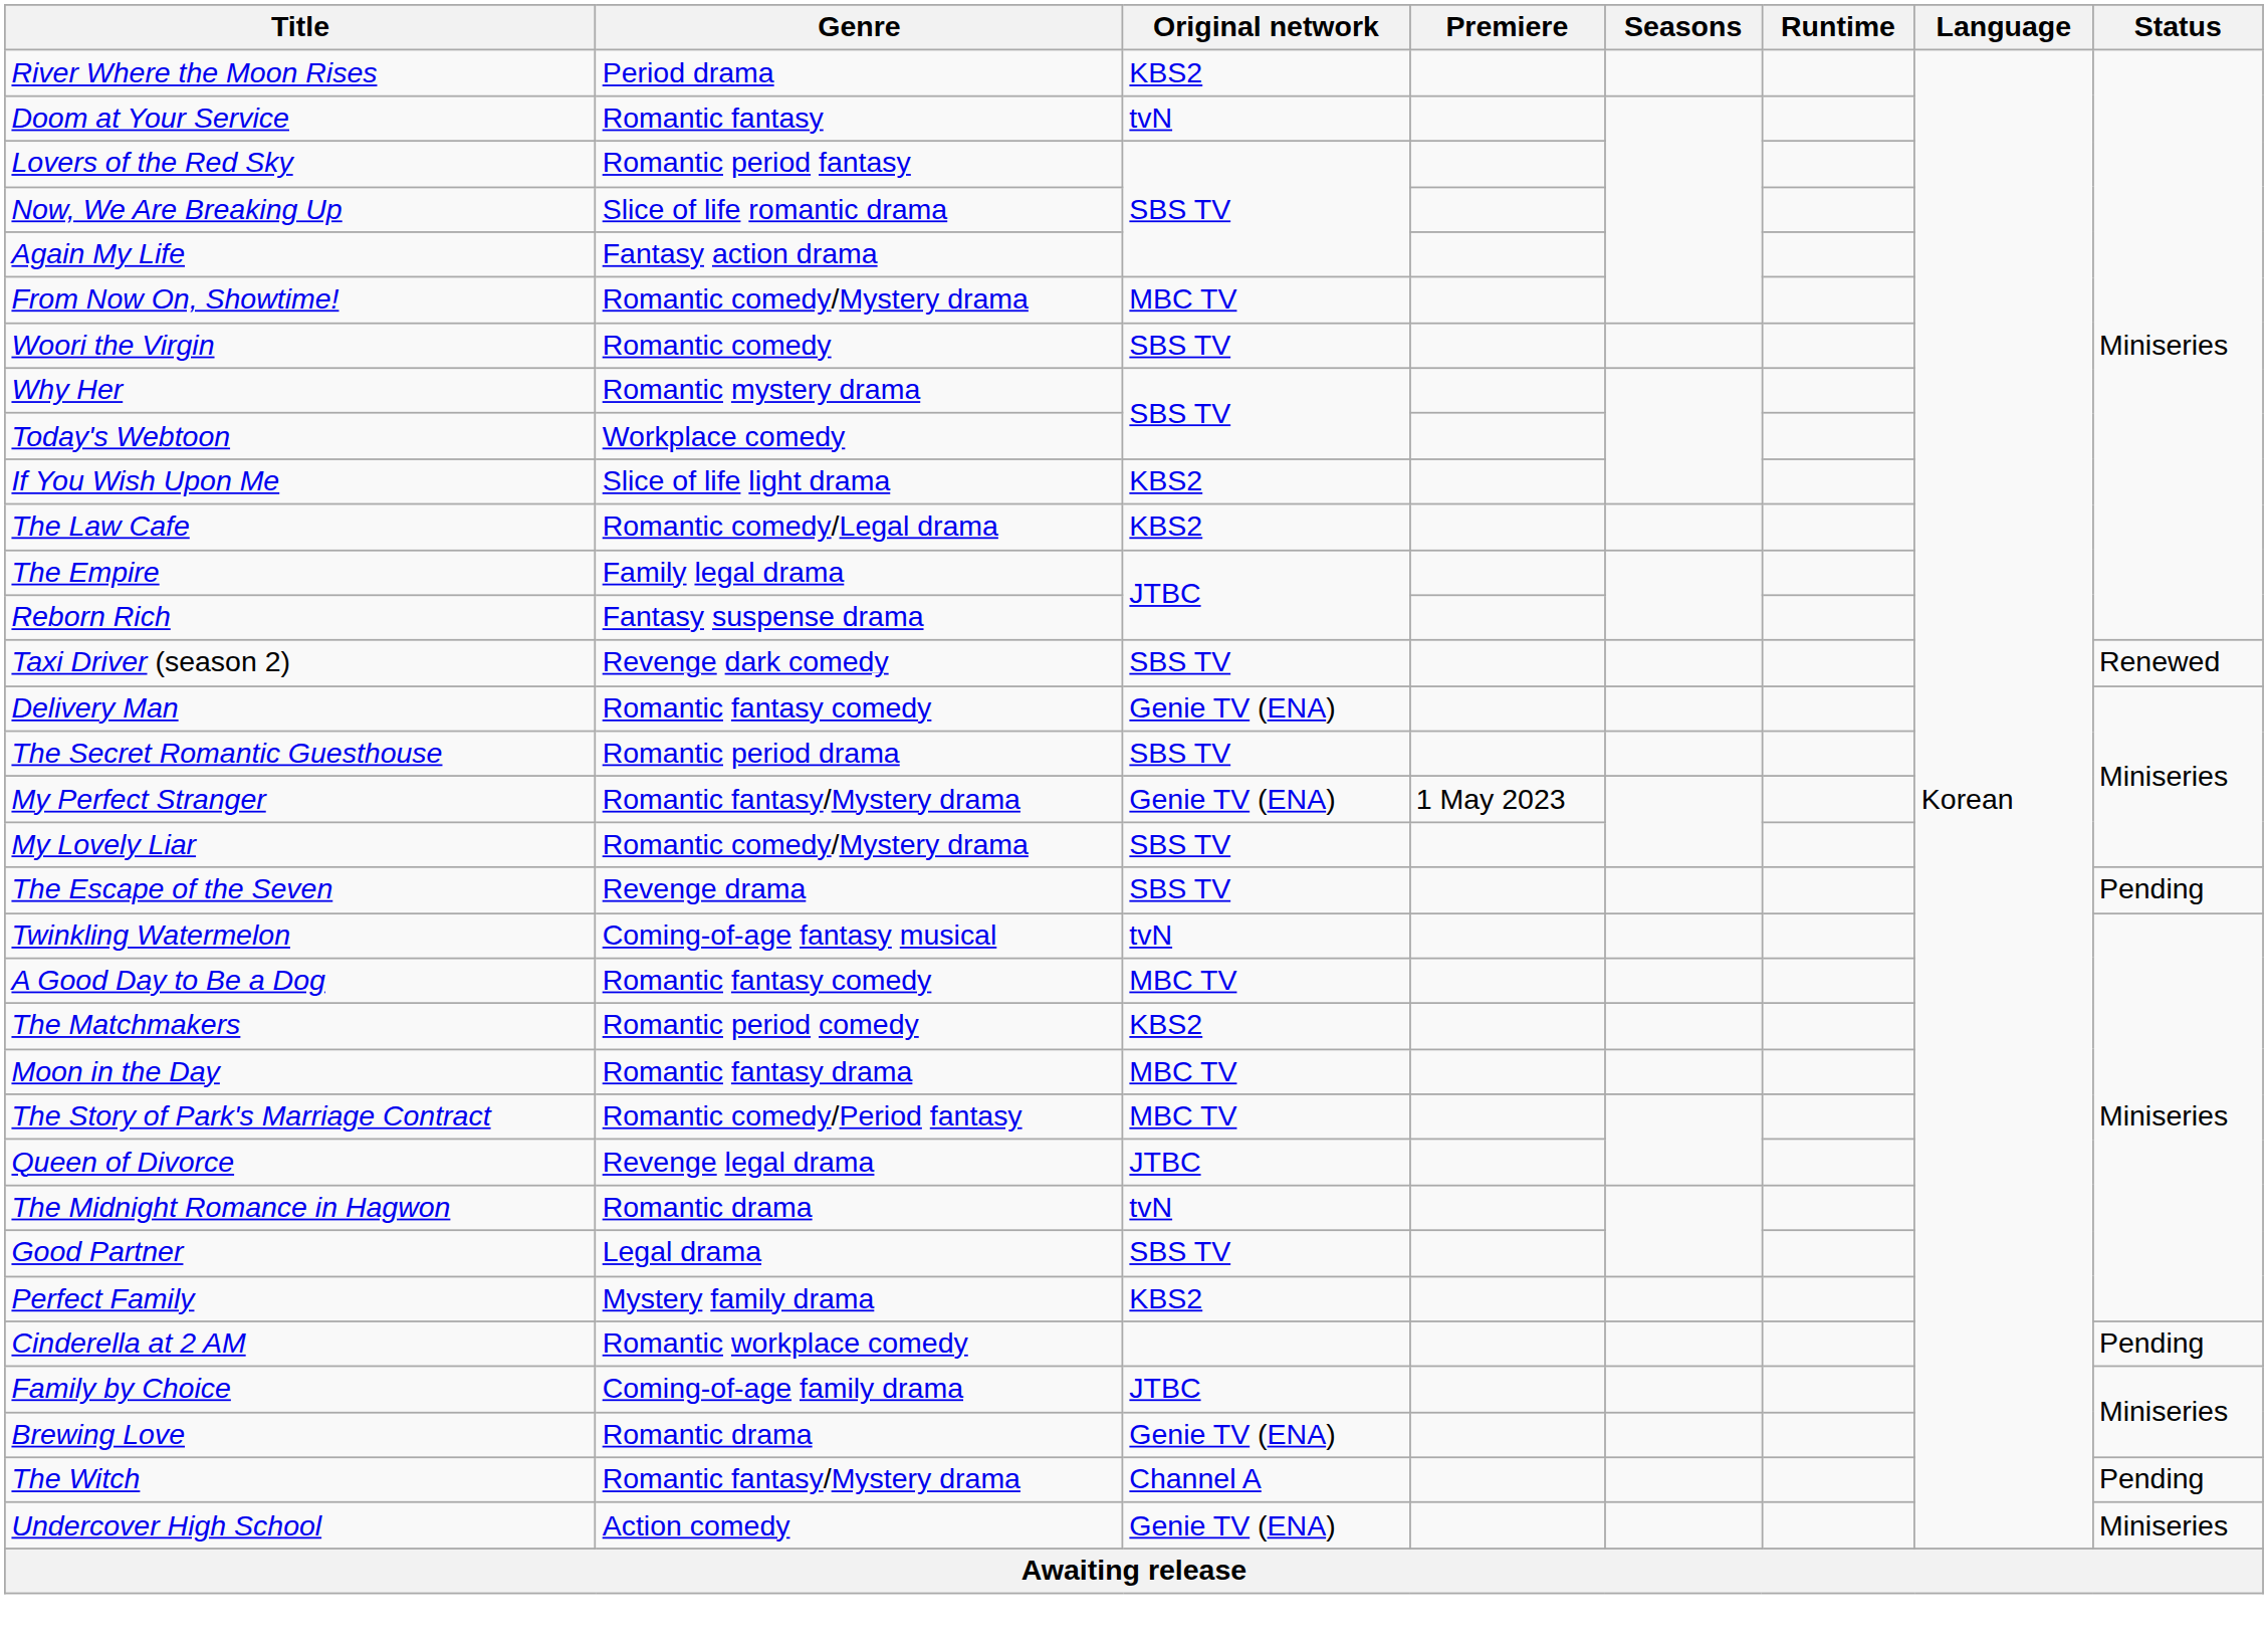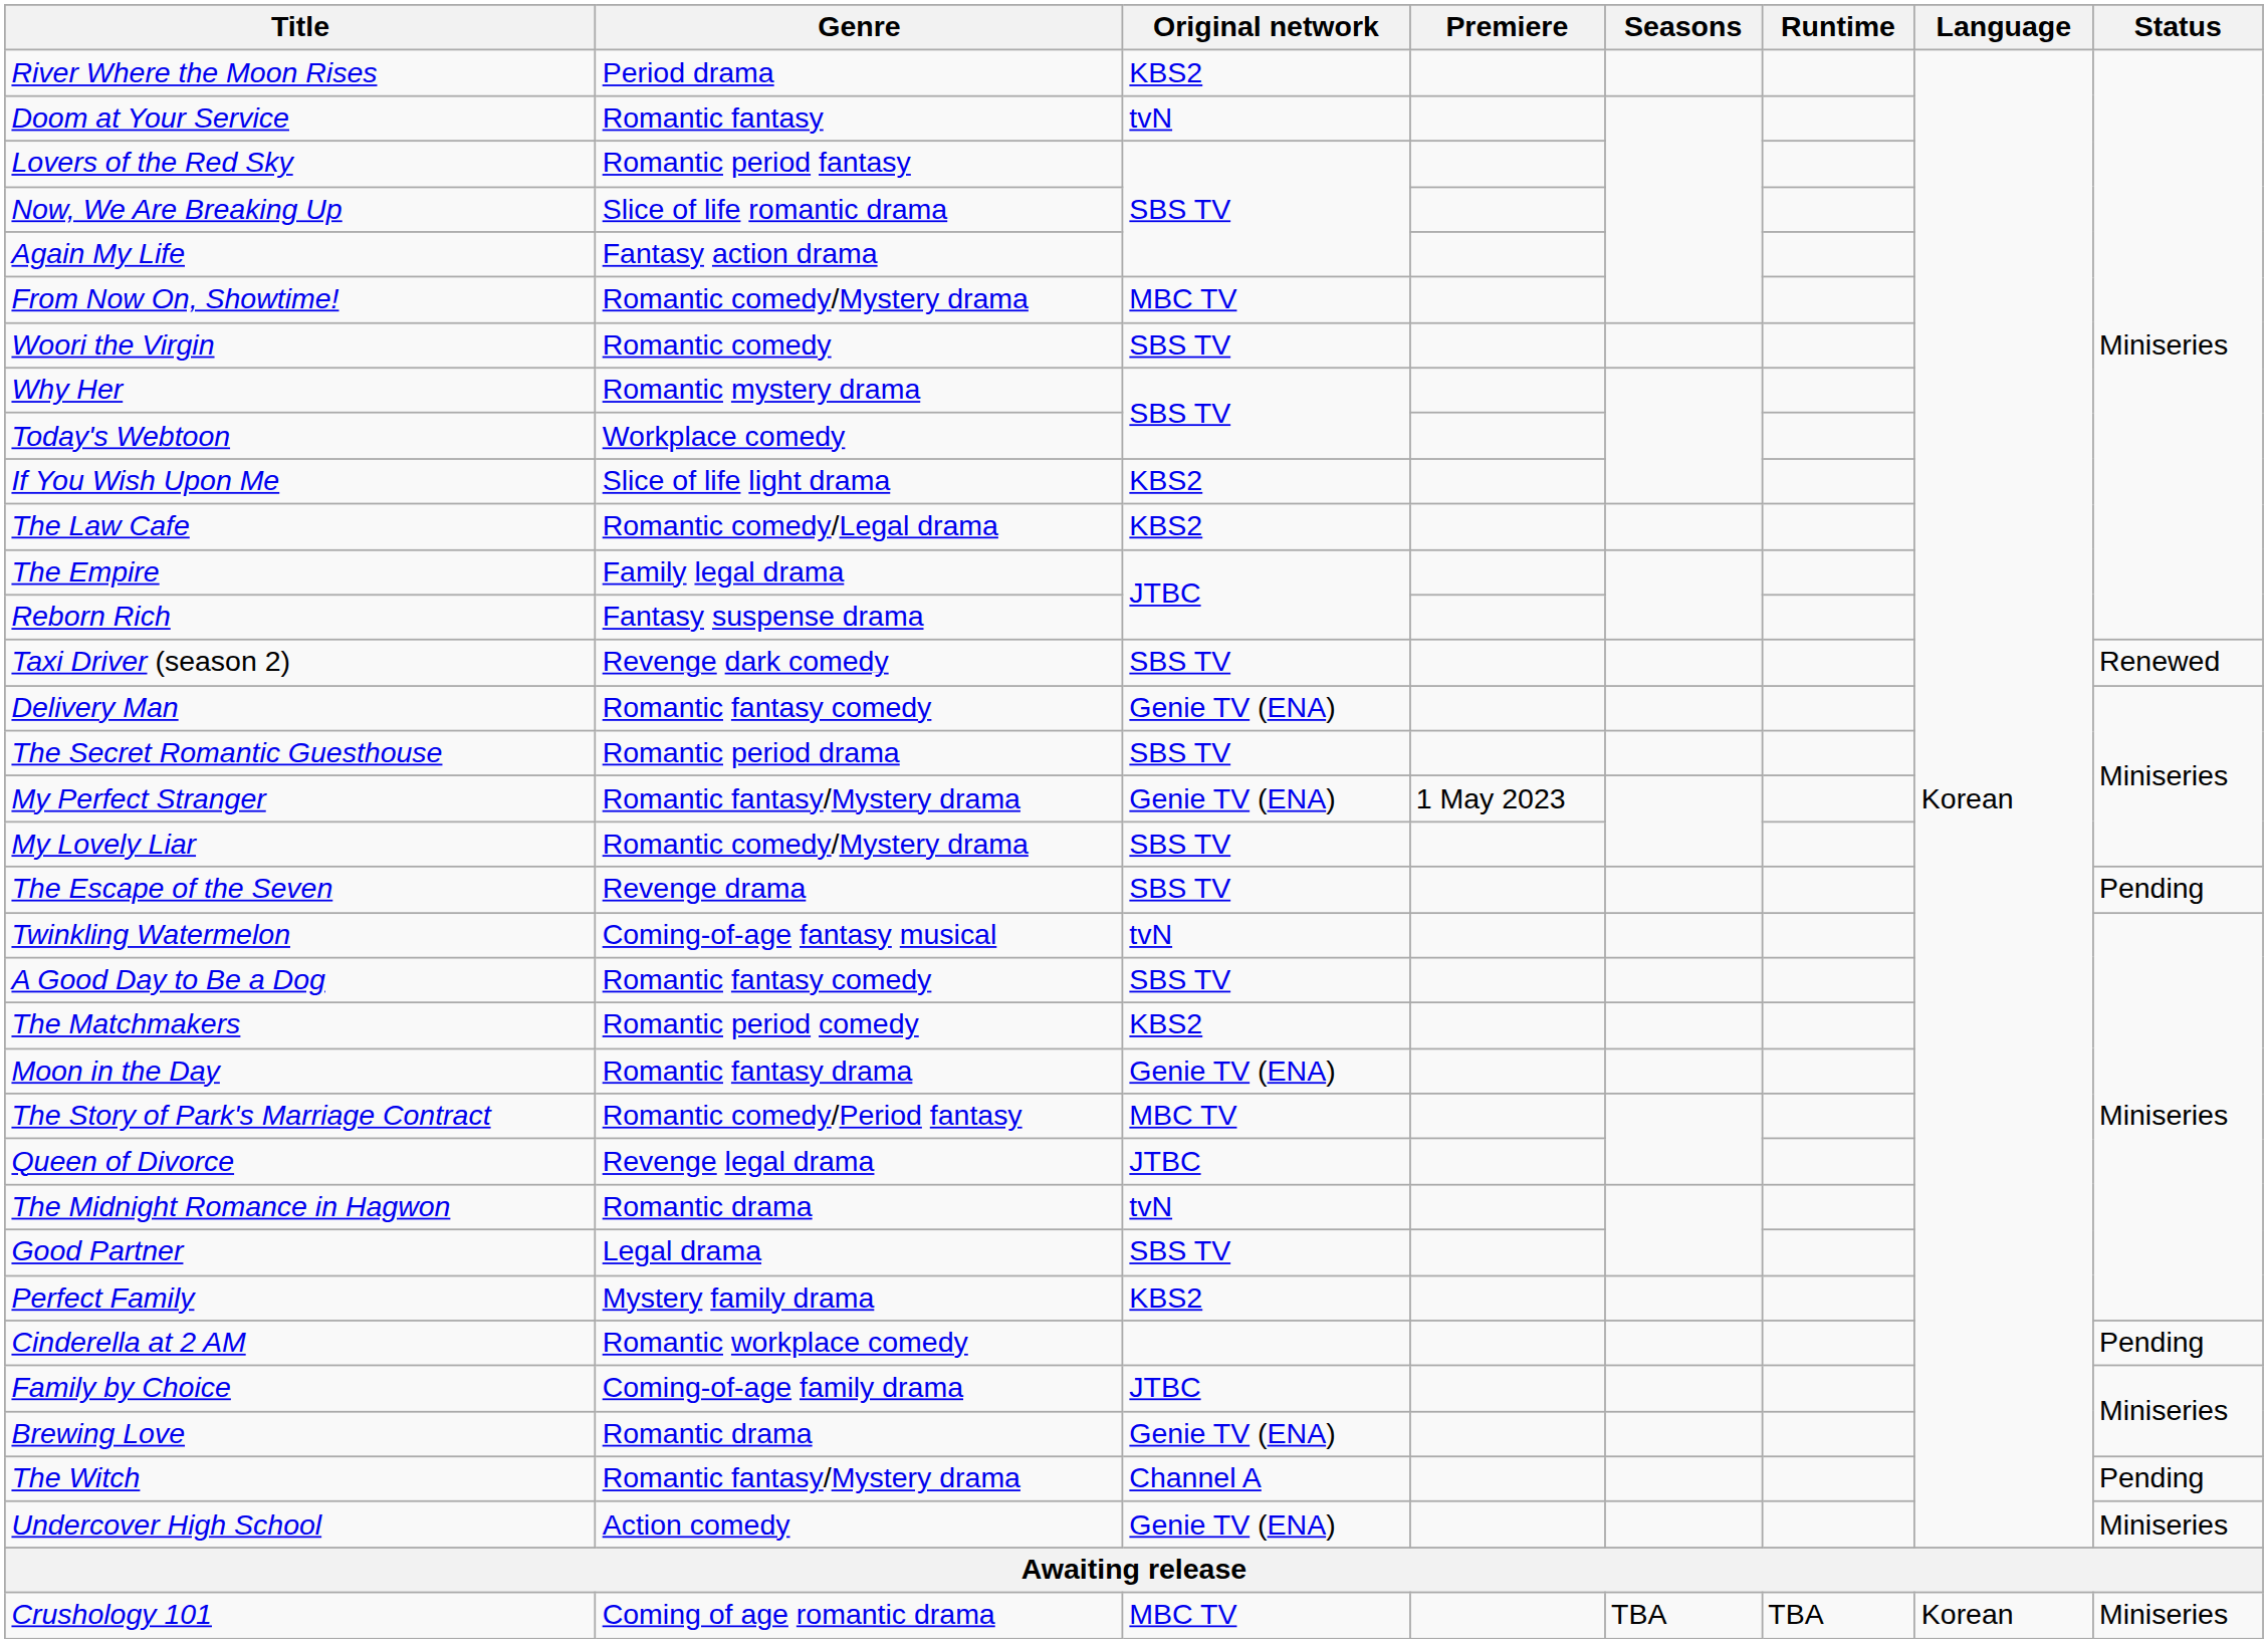 <table class="wikitable sortable" style="width:100%;">
 <tr>
 <th>Title</th>
 <th>Genre</th>
 <th>Original network</th>
 <th>Premiere</th>
 <th>Seasons</th>
 <th>Runtime</th>
 <th>Language</th>
 <th>Status</th>
 </tr>
 <tr>
 <td><em><a href='#'>River Where the Moon Rises</a></em></td>
 <td><a href='#'>Period drama</a></td>
 <td><a href='#'>KBS2</a></td>
 <td></td>
 <td></td>
 <td></td>
 <td rowspan="33">Korean</td>
 <td rowspan="13">Miniseries</td>
 </tr>
 <tr>
 <td><em><a href='#'>Doom at Your Service</a></em></td>
 <td><a href='#'>Romantic fantasy</a></td>
 <td><a href='#'>tvN</a></td>
 <td></td>
 <td rowspan="5"></td>
 <td></td>
 </tr>
 <tr>
 <td><em><a href='#'>Lovers of the Red Sky</a></em></td>
 <td><a href='#'>Romantic</a> <a href='#'>period</a> <a href='#'>fantasy</a></td>
 <td rowspan="3"><a href='#'>SBS TV</a></td>
 <td></td>
 <td></td>
 </tr>
 <tr>
 <td><em><a href='#'>Now, We Are Breaking Up</a></em></td>
 <td><a href='#'>Slice of life</a> <a href='#'>romantic drama</a></td>
 <td></td>
 <td></td>
 </tr>
 <tr>
 <td><em><a href='#'>Again My Life</a></em></td>
 <td><a href='#'>Fantasy</a> <a href='#'>action drama</a></td>
 <td></td>
 <td></td>
 </tr>
 <tr>
 <td><em><a href='#'>From Now On, Showtime!</a></em></td>
 <td><a href='#'>Romantic comedy</a>/<a href='#'>Mystery drama</a></td>
 <td><a href='#'>MBC TV</a></td>
 <td></td>
 <td></td>
 </tr>
 <tr>
 <td><em><a href='#'>Woori the Virgin</a></em></td>
 <td><a href='#'>Romantic comedy</a></td>
 <td><a href='#'>SBS TV</a></td>
 <td></td>
 <td></td>
 <td></td>
 </tr>
 <tr>
 <td><em><a href='#'>Why Her</a></em></td>
 <td><a href='#'>Romantic</a> <a href='#'>mystery drama</a></td>
 <td rowspan="2"><a href='#'>SBS TV</a></td>
 <td></td>
 <td rowspan="3"></td>
 <td></td>
 </tr>
 <tr>
 <td><em><a href='#'>Today's Webtoon</a></em></td>
 <td><a href='#'>Workplace comedy</a></td>
 <td></td>
 <td></td>
 </tr>
 <tr>
 <td><em><a href='#'>If You Wish Upon Me</a></em></td>
 <td><a href='#'>Slice of life</a> <a href='#'>light drama</a></td>
 <td><a href='#'>KBS2</a></td>
 <td></td>
 <td></td>
 </tr>
 <tr>
 <td><em><a href='#'>The Law Cafe</a></em></td>
 <td><a href='#'>Romantic comedy</a>/<a href='#'>Legal drama</a></td>
 <td><a href='#'>KBS2</a></td>
 <td></td>
 <td></td>
 <td></td>
 </tr>
 <tr>
 <td><em><a href='#'>The Empire</a></em></td>
 <td><a href='#'>Family</a> <a href='#'>legal drama</a></td>
 <td rowspan="2"><a href='#'>JTBC</a></td>
 <td></td>
 <td rowspan="2"></td>
 <td></td>
 </tr>
 <tr>
 <td><em><a href='#'>Reborn Rich</a></em></td>
 <td><a href='#'>Fantasy</a> <a href='#'>suspense drama</a></td>
 <td></td>
 <td></td>
 </tr>
 <tr>
 <td><em><a href='#'>Taxi Driver</a></em> (season 2)</td>
 <td><a href='#'>Revenge</a> <a href='#'>dark comedy</a></td>
 <td><a href='#'>SBS TV</a></td>
 <td></td>
 <td></td>
 <td></td>
 <td>Renewed</td>
 </tr>
 <tr>
 <td><em><a href='#'>Delivery Man</a></em></td>
 <td><a href='#'>Romantic</a> <a href='#'>fantasy comedy</a></td>
 <td><a href='#'>Genie TV</a> (<a href='#'>ENA</a>)</td>
 <td></td>
 <td></td>
 <td></td>
 <td rowspan="4">Miniseries</td>
 </tr>
 <tr>
 <td><em><a href='#'>The Secret Romantic Guesthouse</a></em></td>
 <td><a href='#'>Romantic</a> <a href='#'>period drama</a></td>
 <td><a href='#'>SBS TV</a></td>
 <td></td>
 <td></td>
 <td></td>
 </tr>
 <tr>
 <td><em><a href='#'>My Perfect Stranger</a></em></td>
 <td><a href='#'>Romantic fantasy</a>/<a href='#'>Mystery drama</a></td>
 <td><a href='#'>Genie TV</a> (<a href='#'>ENA</a>)</td>
 <td>1 May 2023</td>
 <td rowspan="2"></td>
 <td></td>
 </tr>
 <tr>
 <td><em><a href='#'>My Lovely Liar</a></em></td>
 <td><a href='#'>Romantic comedy</a>/<a href='#'>Mystery drama</a></td>
 <td><a href='#'>SBS TV</a></td>
 <td></td>
 <td></td>
 </tr>
 <tr>
 <td><em><a href='#'>The Escape of the Seven</a></em></td>
 <td><a href='#'>Revenge drama</a></td>
 <td><a href='#'>SBS TV</a></td>
 <td></td>
 <td></td>
 <td></td>
 <td>Pending</td>
 </tr>
 <tr>
 <td><em><a href='#'>Twinkling Watermelon</a></em></td>
 <td><a href='#'>Coming-of-age</a> <a href='#'>fantasy</a> <a href='#'>musical</a></td>
 <td><a href='#'>tvN</a></td>
 <td></td>
 <td></td>
 <td></td>
 <td rowspan="9">Miniseries</td>
 </tr>
 <tr>
 <td><em><a href='#'>A Good Day to Be a Dog</a></em></td>
 <td><a href='#'>Romantic</a> <a href='#'>fantasy comedy</a></td>
-<td><a href='#'>MBC TV</a></td>
+<td><a href='#'>SBS TV</a></td>
 <td></td>
 <td></td>
 <td></td>
 </tr>
 <tr>
 <td><em><a href='#'>The Matchmakers</a></em></td>
 <td><a href='#'>Romantic</a> <a href='#'>period</a> <a href='#'>comedy</a></td>
 <td><a href='#'>KBS2</a></td>
 <td></td>
 <td></td>
 <td></td>
 </tr>
 <tr>
 <td><em><a href='#'>Moon in the Day</a></em></td>
 <td><a href='#'>Romantic</a> <a href='#'>fantasy drama</a></td>
-<td><a href='#'>MBC TV</a></td>
+<td><a href='#'>Genie TV</a> (<a href='#'>ENA</a>)</td>
 <td></td>
 <td></td>
 <td></td>
 </tr>
 <tr>
 <td><em><a href='#'>The Story of Park's Marriage Contract</a></em></td>
 <td><a href='#'>Romantic comedy</a>/<a href='#'>Period</a> <a href='#'>fantasy</a></td>
 <td><a href='#'>MBC TV</a></td>
 <td></td>
 <td rowspan="2"></td>
 <td></td>
 </tr>
 <tr>
 <td><em><a href='#'>Queen of Divorce</a></em></td>
 <td><a href='#'>Revenge</a> <a href='#'>legal drama</a></td>
 <td><a href='#'>JTBC</a></td>
 <td></td>
 <td></td>
 </tr>
 <tr>
 <td><em><a href='#'>The Midnight Romance in Hagwon</a></em></td>
 <td><a href='#'>Romantic drama</a></td>
 <td><a href='#'>tvN</a></td>
 <td></td>
 <td rowspan="2"></td>
 <td></td>
 </tr>
 <tr>
 <td><em><a href='#'>Good Partner</a></em></td>
 <td><a href='#'>Legal drama</a></td>
 <td><a href='#'>SBS TV</a></td>
 <td></td>
 <td></td>
 </tr>
 <tr>
 <td><em><a href='#'>Perfect Family</a></em></td>
 <td><a href='#'>Mystery</a> <a href='#'>family drama</a></td>
 <td><a href='#'>KBS2</a></td>
 <td></td>
 <td></td>
 <td></td>
 </tr>
 <tr>
 <td><em><a href='#'>Cinderella at 2 AM</a></em></td>
 <td><a href='#'>Romantic</a> <a href='#'>workplace comedy</a></td>
 <td></td>
 <td></td>
 <td></td>
 <td></td>
 <td>Pending</td>
 </tr>
 <tr>
 <td><em><a href='#'>Family by Choice</a></em></td>
 <td><a href='#'>Coming-of-age</a> <a href='#'>family drama</a></td>
 <td><a href='#'>JTBC</a></td>
 <td></td>
 <td></td>
 <td></td>
 <td rowspan="2">Miniseries</td>
 </tr>
 <tr>
 <td><em><a href='#'>Brewing Love</a></em></td>
 <td><a href='#'>Romantic drama</a></td>
 <td><a href='#'>Genie TV</a> (<a href='#'>ENA</a>)</td>
 <td></td>
 <td></td>
 <td></td>
 </tr>
 <tr>
 <td><em><a href='#'>The Witch</a></em></td>
 <td><a href='#'>Romantic fantasy</a>/<a href='#'>Mystery drama</a></td>
 <td><a href='#'>Channel A</a></td>
 <td></td>
 <td></td>
 <td></td>
 <td>Pending</td>
 </tr>
 <tr>
 <td><em><a href='#'>Undercover High School</a></em></td>
 <td><a href='#'>Action comedy</a></td>
 <td><a href='#'>Genie TV</a> (<a href='#'>ENA</a>)</td>
 <td></td>
 <td></td>
 <td></td>
 <td>Miniseries</td>
 </tr>
 <tr>
 <th colspan="8">Awaiting release </th>
 </tr>
+<tr>
+<td><em><a href='#'>Crushology 101</a></em></td>
+<td><a href='#'>Coming of age</a> <a href='#'>romantic drama</a></td>
+<td><a href='#'>MBC TV</a></td>
+<td></td>
+<td>TBA</td>
+<td>TBA</td>
+<td>Korean</td>
+<td>Miniseries</td>
+</tr>
 </table>
